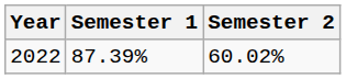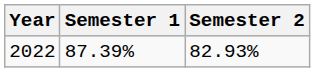 <table class="wikitable">
 <tr>
 <th>Year</th>
 <th>Semester 1</th>
 <th>Semester 2</th>
 </tr>
 <tr>
 <td>2022</td>
 <td>87.39%</td>
-<td>60.02%</td>
+<td>82.93%</td>
 </tr>
 </table>
